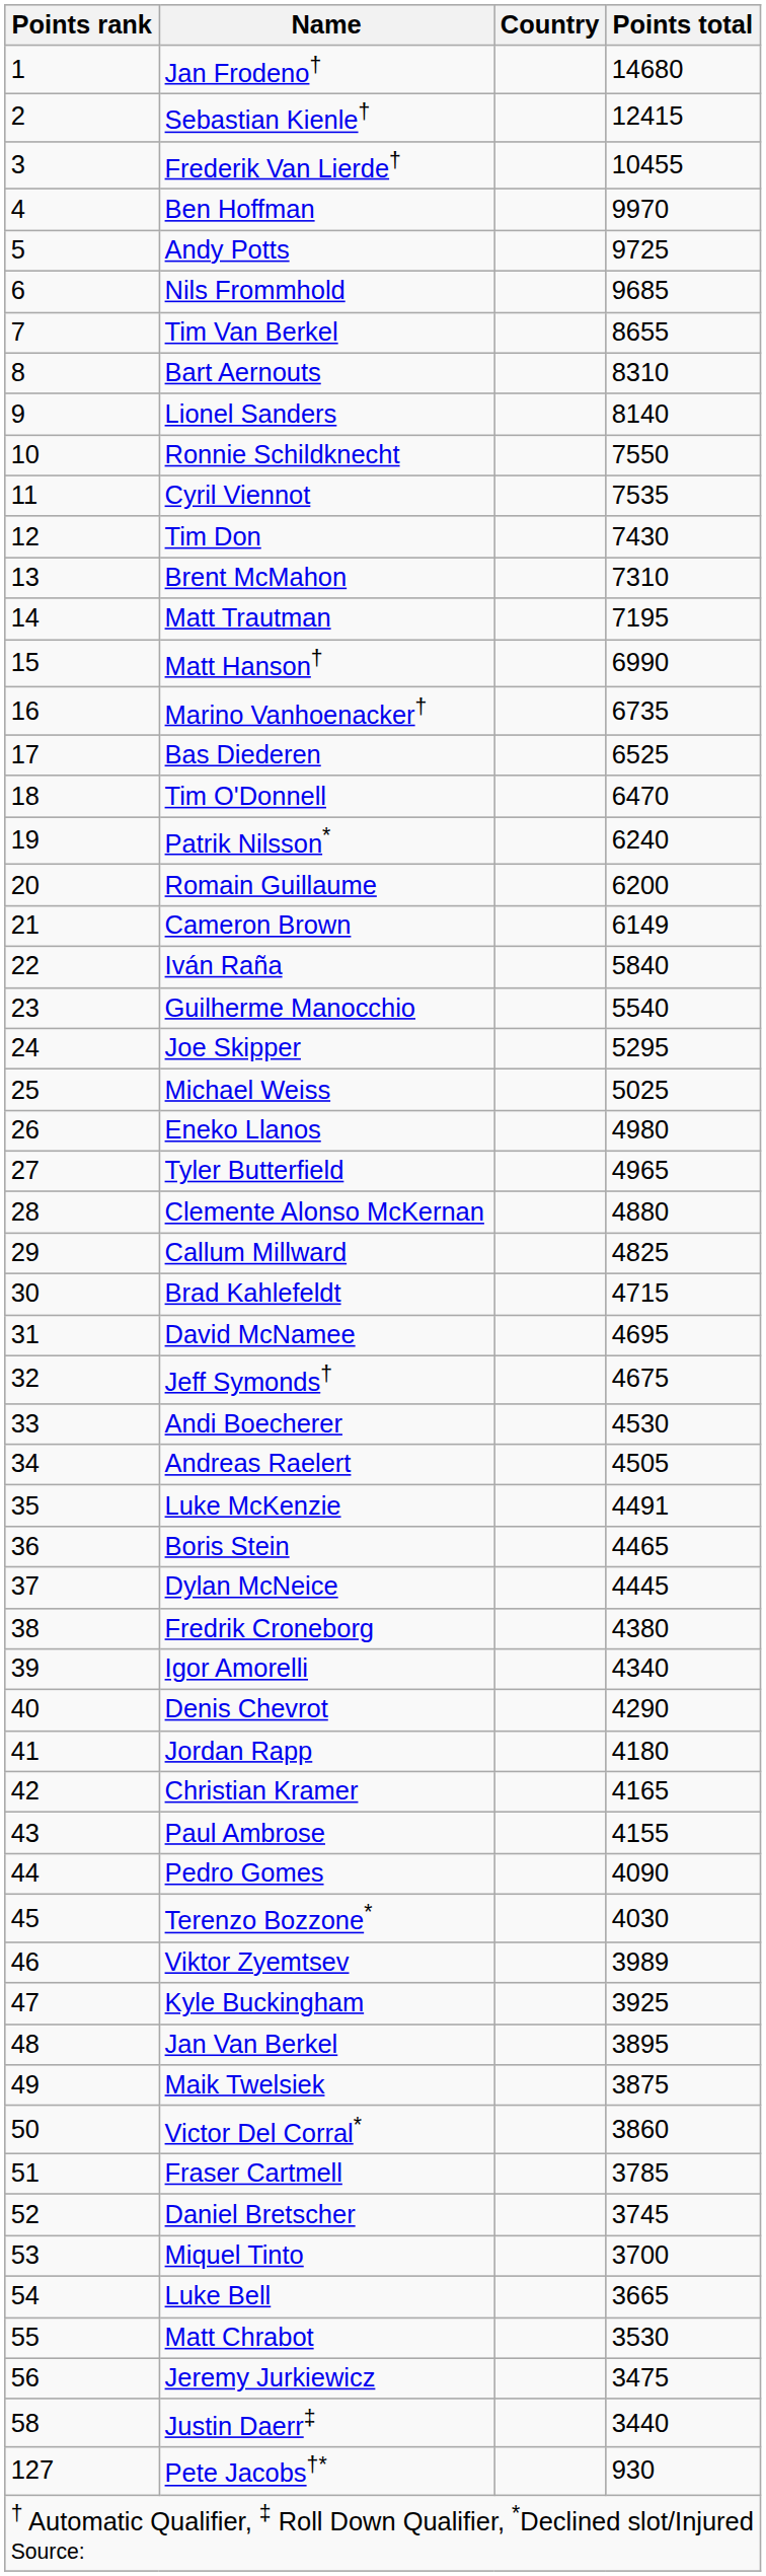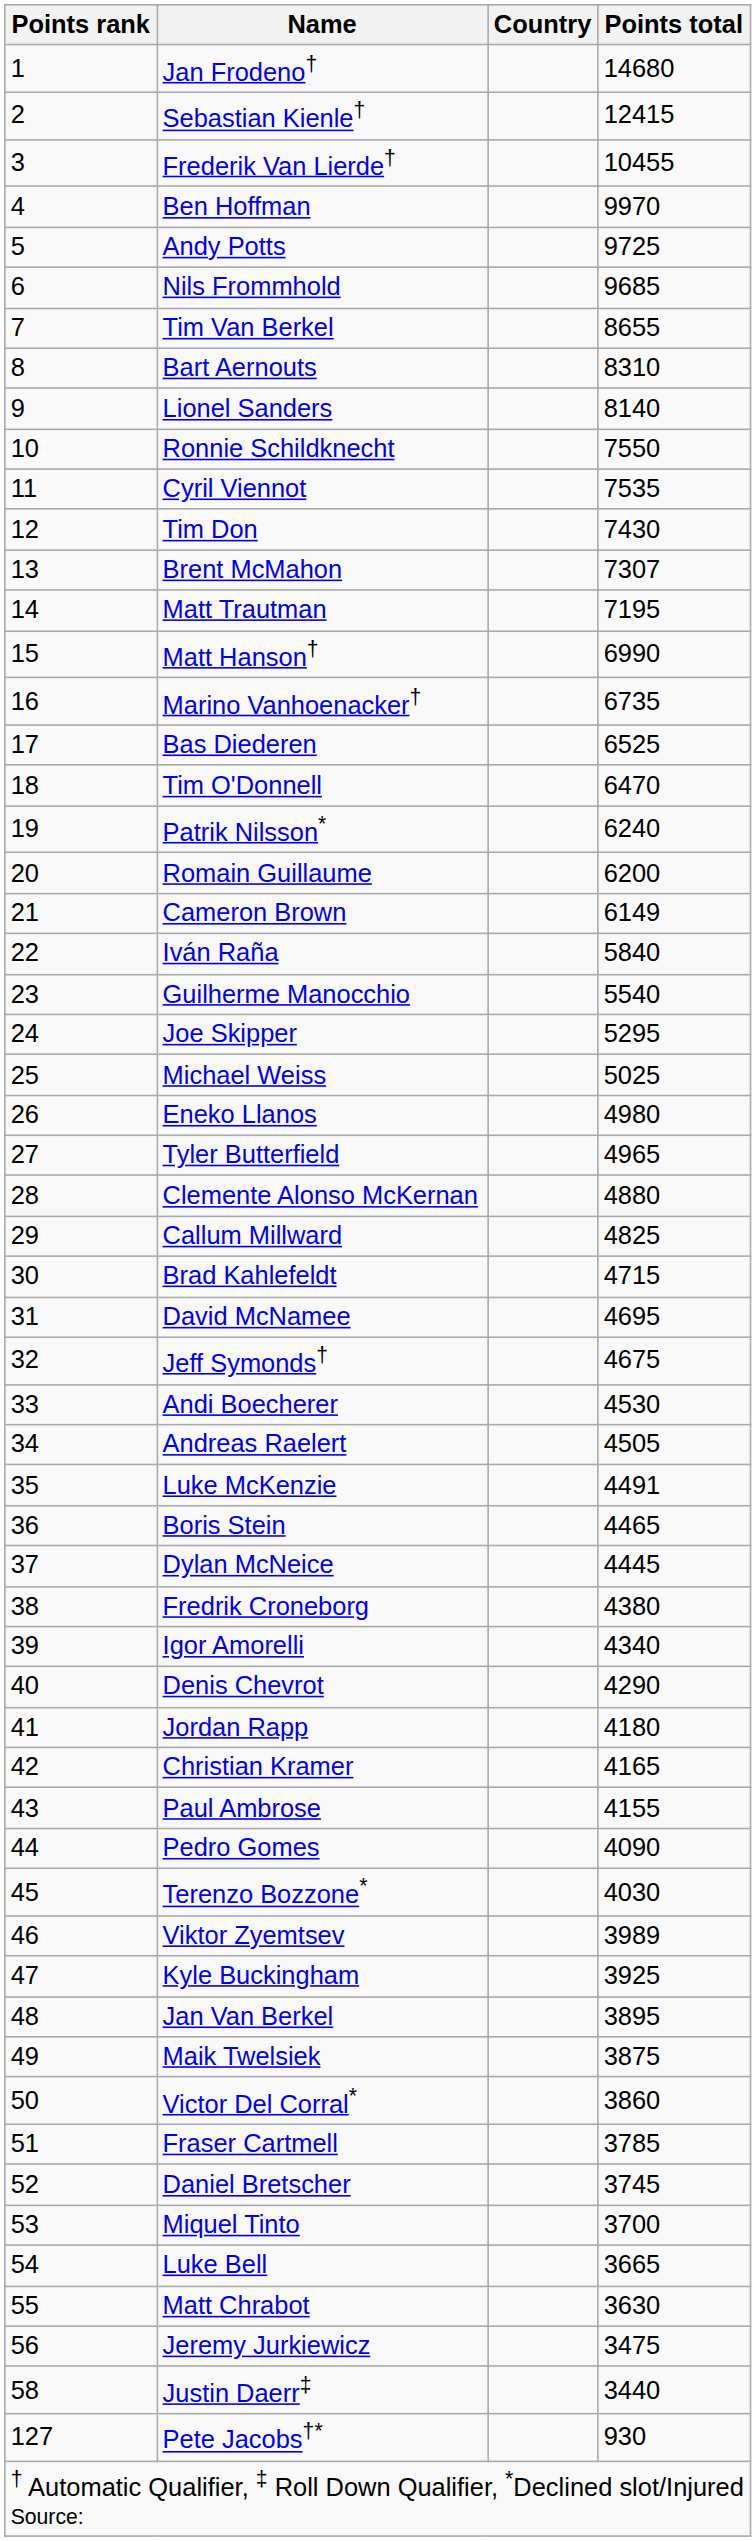 <table class="wikitable sortable">
 <tr>
 <th>Points rank</th>
 <th>Name</th>
 <th>Country</th>
 <th>Points total</th>
 </tr>
 <tr>
 <td>1</td>
 <td><a href='#'>Jan Frodeno</a><sup>†</sup></td>
 <td></td>
 <td>14680</td>
 </tr>
 <tr>
 <td>2</td>
 <td><a href='#'>Sebastian Kienle</a><sup>†</sup></td>
 <td></td>
 <td>12415</td>
 </tr>
 <tr>
 <td>3</td>
 <td><a href='#'>Frederik Van Lierde</a><sup>†</sup></td>
 <td></td>
 <td>10455</td>
 </tr>
 <tr>
 <td>4</td>
 <td><a href='#'>Ben Hoffman</a></td>
 <td></td>
 <td>9970</td>
 </tr>
 <tr>
 <td>5</td>
 <td><a href='#'>Andy Potts</a></td>
 <td></td>
 <td>9725</td>
 </tr>
 <tr>
 <td>6</td>
 <td><a href='#'>Nils Frommhold</a></td>
 <td></td>
 <td>9685</td>
 </tr>
 <tr>
 <td>7</td>
 <td><a href='#'>Tim Van Berkel</a></td>
 <td></td>
 <td>8655</td>
 </tr>
 <tr>
 <td>8</td>
 <td><a href='#'>Bart Aernouts</a></td>
 <td></td>
 <td>8310</td>
 </tr>
 <tr>
 <td>9</td>
 <td><a href='#'>Lionel Sanders</a></td>
 <td></td>
 <td>8140</td>
 </tr>
 <tr>
 <td>10</td>
 <td><a href='#'>Ronnie Schildknecht</a></td>
 <td></td>
 <td>7550</td>
 </tr>
 <tr>
 <td>11</td>
 <td><a href='#'>Cyril Viennot</a></td>
 <td></td>
 <td>7535</td>
 </tr>
 <tr>
 <td>12</td>
 <td><a href='#'>Tim Don</a></td>
 <td></td>
 <td>7430</td>
 </tr>
 <tr>
 <td>13</td>
 <td><a href='#'>Brent McMahon</a></td>
 <td></td>
-<td>7310</td>
+<td>7307</td>
 </tr>
 <tr>
 <td>14</td>
 <td><a href='#'>Matt Trautman</a></td>
 <td></td>
 <td>7195</td>
 </tr>
 <tr>
 <td>15</td>
 <td><a href='#'>Matt Hanson</a><sup>†</sup></td>
 <td></td>
 <td>6990</td>
 </tr>
 <tr>
 <td>16</td>
 <td><a href='#'>Marino Vanhoenacker</a><sup>†</sup></td>
 <td></td>
 <td>6735</td>
 </tr>
 <tr>
 <td>17</td>
 <td><a href='#'>Bas Diederen</a></td>
 <td></td>
 <td>6525</td>
 </tr>
 <tr>
 <td>18</td>
 <td><a href='#'>Tim O'Donnell</a></td>
 <td></td>
 <td>6470</td>
 </tr>
 <tr>
 <td>19</td>
 <td><a href='#'>Patrik Nilsson</a><sup>*</sup></td>
 <td></td>
 <td>6240</td>
 </tr>
 <tr>
 <td>20</td>
 <td><a href='#'>Romain Guillaume</a></td>
 <td></td>
 <td>6200</td>
 </tr>
 <tr>
 <td>21</td>
 <td><a href='#'>Cameron Brown</a></td>
 <td></td>
 <td>6149</td>
 </tr>
 <tr>
 <td>22</td>
 <td><a href='#'>Iván Raña</a></td>
 <td></td>
 <td>5840</td>
 </tr>
 <tr>
 <td>23</td>
 <td><a href='#'>Guilherme Manocchio</a></td>
 <td></td>
 <td>5540</td>
 </tr>
 <tr>
 <td>24</td>
 <td><a href='#'>Joe Skipper</a></td>
 <td></td>
 <td>5295</td>
 </tr>
 <tr>
 <td>25</td>
 <td><a href='#'>Michael Weiss</a></td>
 <td></td>
 <td>5025</td>
 </tr>
 <tr>
 <td>26</td>
 <td><a href='#'>Eneko Llanos</a></td>
 <td></td>
 <td>4980</td>
 </tr>
 <tr>
 <td>27</td>
 <td><a href='#'>Tyler Butterfield</a></td>
 <td></td>
 <td>4965</td>
 </tr>
 <tr>
 <td>28</td>
 <td><a href='#'>Clemente Alonso McKernan</a></td>
 <td></td>
 <td>4880</td>
 </tr>
 <tr>
 <td>29</td>
 <td><a href='#'>Callum Millward</a></td>
 <td></td>
 <td>4825</td>
 </tr>
 <tr>
 <td>30</td>
 <td><a href='#'>Brad Kahlefeldt</a></td>
 <td></td>
 <td>4715</td>
 </tr>
 <tr>
 <td>31</td>
 <td><a href='#'>David McNamee</a></td>
 <td></td>
 <td>4695</td>
 </tr>
 <tr>
 <td>32</td>
 <td><a href='#'>Jeff Symonds</a><sup>†</sup></td>
 <td></td>
 <td>4675</td>
 </tr>
 <tr>
 <td>33</td>
 <td><a href='#'>Andi Boecherer</a></td>
 <td></td>
 <td>4530</td>
 </tr>
 <tr>
 <td>34</td>
 <td><a href='#'>Andreas Raelert</a></td>
 <td></td>
 <td>4505</td>
 </tr>
 <tr>
 <td>35</td>
 <td><a href='#'>Luke McKenzie</a></td>
 <td></td>
 <td>4491</td>
 </tr>
 <tr>
 <td>36</td>
 <td><a href='#'>Boris Stein</a></td>
 <td></td>
 <td>4465</td>
 </tr>
 <tr>
 <td>37</td>
 <td><a href='#'>Dylan McNeice</a></td>
 <td></td>
 <td>4445</td>
 </tr>
 <tr>
 <td>38</td>
 <td><a href='#'>Fredrik Croneborg</a></td>
 <td></td>
 <td>4380</td>
 </tr>
 <tr>
 <td>39</td>
 <td><a href='#'>Igor Amorelli</a></td>
 <td></td>
 <td>4340</td>
 </tr>
 <tr>
 <td>40</td>
 <td><a href='#'>Denis Chevrot</a></td>
 <td></td>
 <td>4290</td>
 </tr>
 <tr>
 <td>41</td>
 <td><a href='#'>Jordan Rapp</a></td>
 <td></td>
 <td>4180</td>
 </tr>
 <tr>
 <td>42</td>
 <td><a href='#'>Christian Kramer</a></td>
 <td></td>
 <td>4165</td>
 </tr>
 <tr>
 <td>43</td>
 <td><a href='#'>Paul Ambrose</a></td>
 <td></td>
 <td>4155</td>
 </tr>
 <tr>
 <td>44</td>
 <td><a href='#'>Pedro Gomes</a></td>
 <td></td>
 <td>4090</td>
 </tr>
 <tr>
 <td>45</td>
 <td><a href='#'>Terenzo Bozzone</a><sup>*</sup></td>
 <td></td>
 <td>4030</td>
 </tr>
 <tr>
 <td>46</td>
 <td><a href='#'>Viktor Zyemtsev</a></td>
 <td></td>
 <td>3989</td>
 </tr>
 <tr>
 <td>47</td>
 <td><a href='#'>Kyle Buckingham</a></td>
 <td></td>
 <td>3925</td>
 </tr>
 <tr>
 <td>48</td>
 <td><a href='#'>Jan Van Berkel</a></td>
 <td></td>
 <td>3895</td>
 </tr>
 <tr>
 <td>49</td>
 <td><a href='#'>Maik Twelsiek</a></td>
 <td></td>
 <td>3875</td>
 </tr>
 <tr>
 <td>50</td>
 <td><a href='#'>Victor Del Corral</a><sup>*</sup></td>
 <td></td>
 <td>3860</td>
 </tr>
 <tr>
 <td>51</td>
 <td><a href='#'>Fraser Cartmell</a></td>
 <td></td>
 <td>3785</td>
 </tr>
 <tr>
 <td>52</td>
 <td><a href='#'>Daniel Bretscher</a></td>
 <td></td>
 <td>3745</td>
 </tr>
 <tr>
 <td>53</td>
 <td><a href='#'>Miquel Tinto</a></td>
 <td></td>
 <td>3700</td>
 </tr>
 <tr>
 <td>54</td>
 <td><a href='#'>Luke Bell</a></td>
 <td></td>
 <td>3665</td>
 </tr>
 <tr>
 <td>55</td>
 <td><a href='#'>Matt Chrabot</a></td>
 <td></td>
-<td>3530</td>
+<td>3630</td>
 </tr>
 <tr>
 <td>56</td>
 <td><a href='#'>Jeremy Jurkiewicz</a></td>
 <td></td>
 <td>3475</td>
 </tr>
 <tr>
 <td>58</td>
 <td><a href='#'>Justin Daerr</a><sup>‡</sup></td>
 <td></td>
 <td>3440</td>
 </tr>
 <tr>
 <td>127</td>
 <td><a href='#'>Pete Jacobs</a><sup>†*</sup></td>
 <td></td>
 <td>930</td>
 </tr>
 <tr>
 <td colspan="4"><sup>†</sup> Automatic Qualifier, <sup>‡</sup> Roll Down Qualifier, <sup>*</sup>Declined slot/Injured<br><small>Source:</small></td>
 </tr>
 </table>
